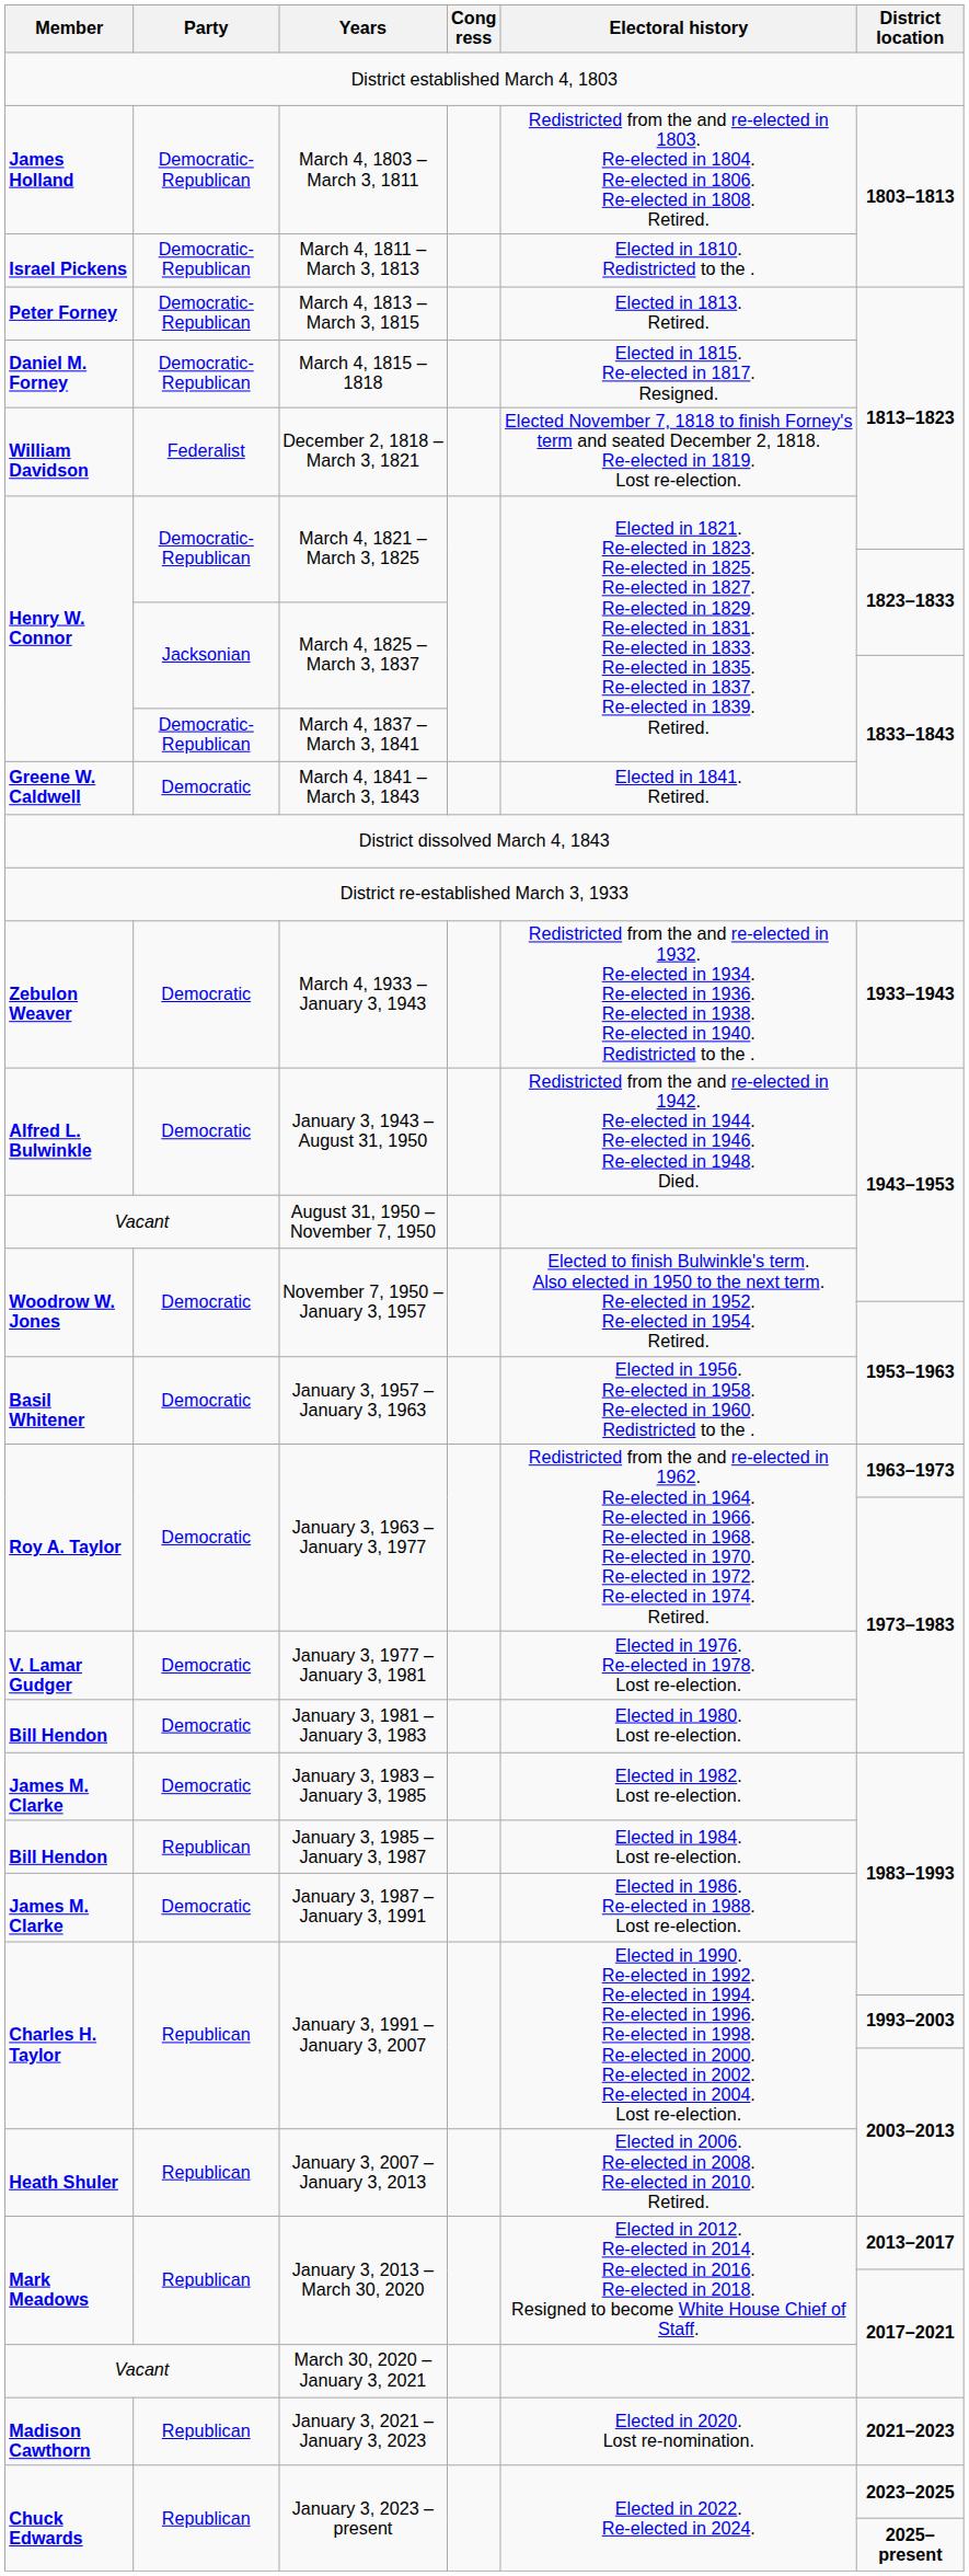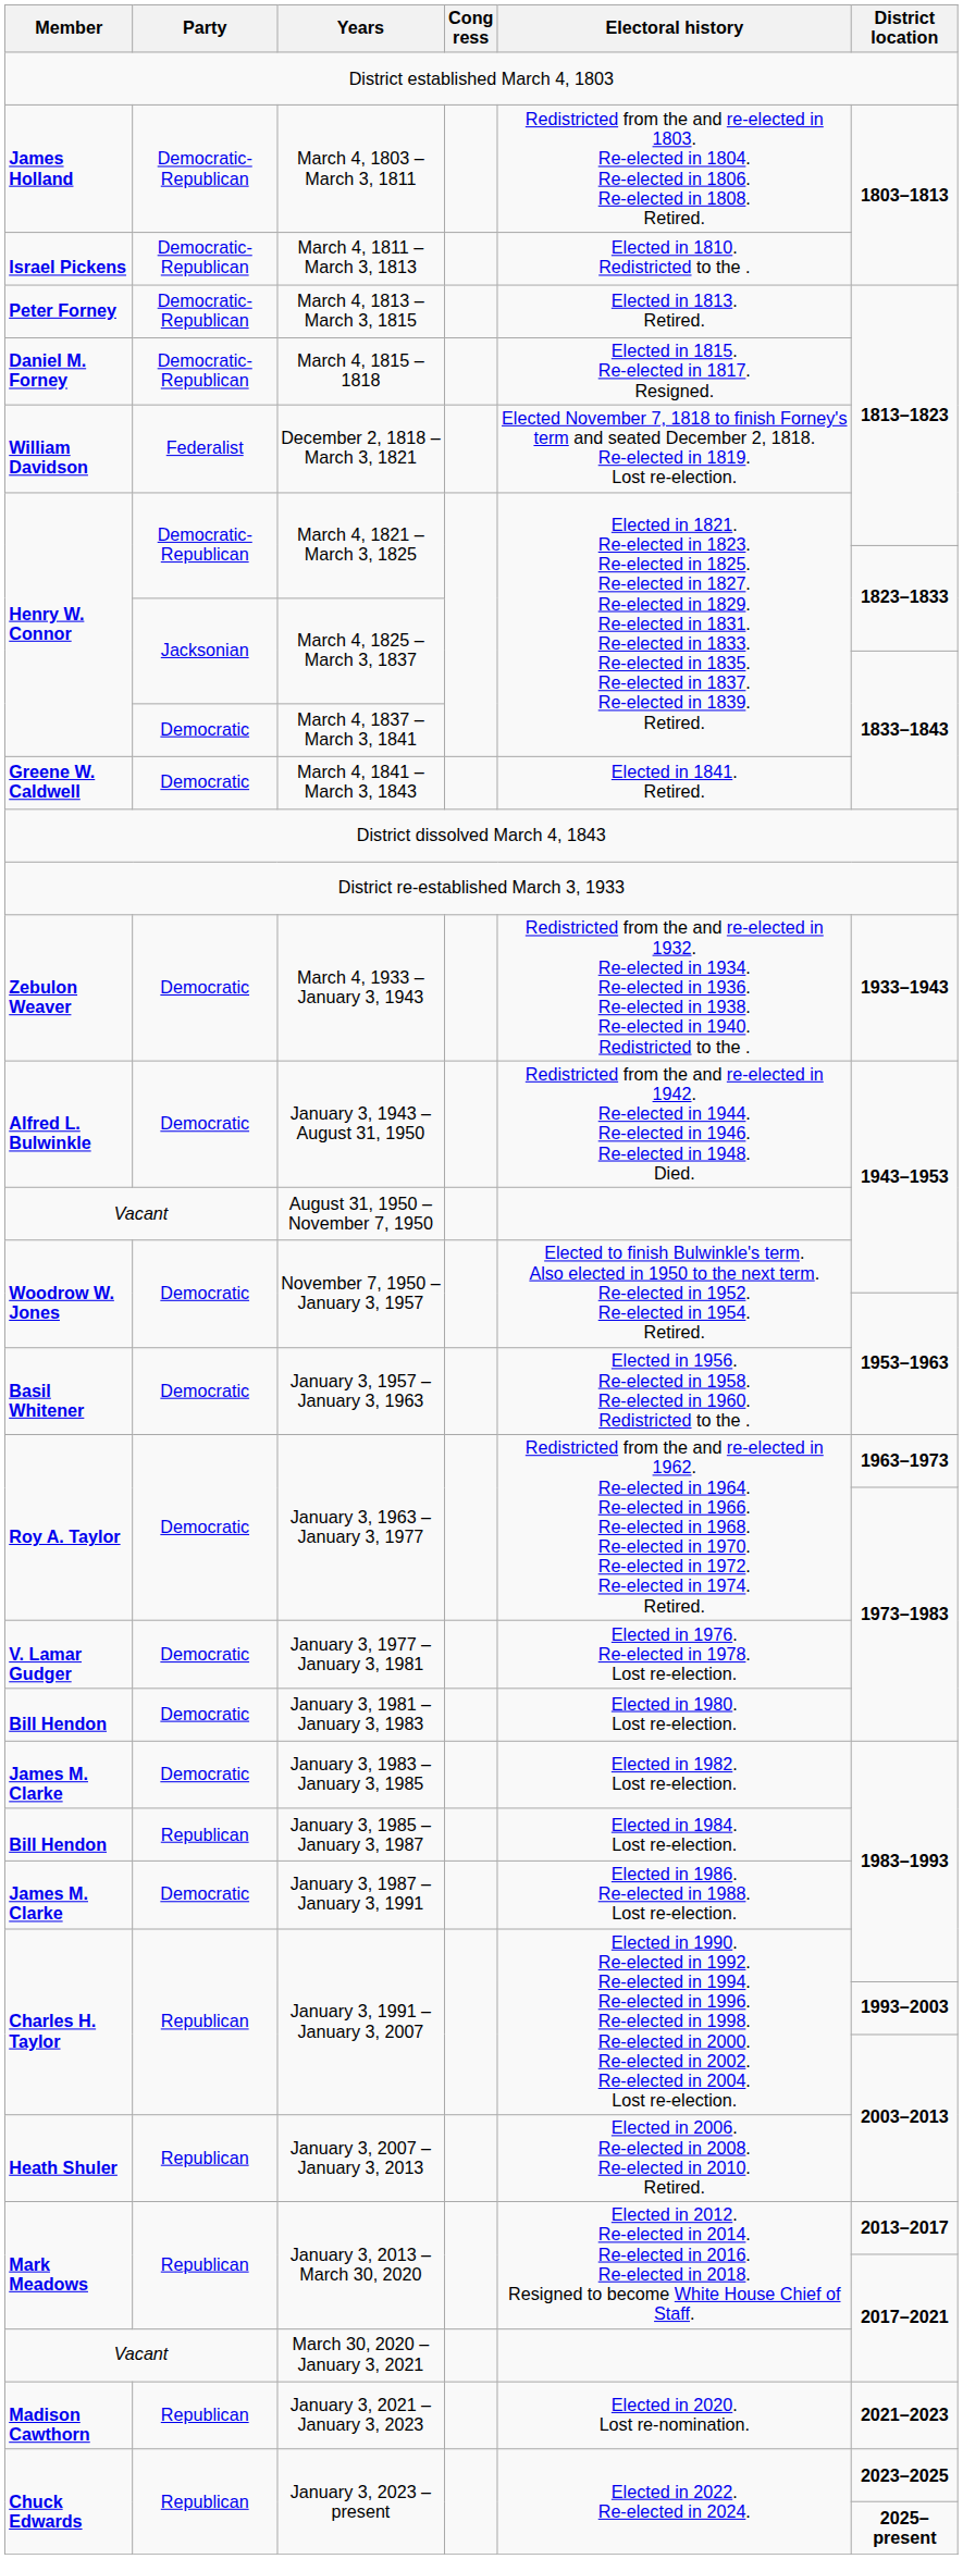 <table class="wikitable" style="text-align:center">
 <tr>
 <th>Member<br></th>
 <th>Party</th>
 <th>Years</th>
 <th>Cong<br>ress</th>
 <th>Electoral history</th>
 <th>District location</th>
 </tr>
 <tr style="height:3em">
 <td colspan=6>District established March 4, 1803</td>
 </tr>
 <tr style="height:3em">
 <td align=left><strong><a href='#'>James Holland</a></strong><br></td>
 <td><a href='#'>Democratic-Republican</a></td>
 <td nowrap>March 4, 1803 –<br>March 3, 1811</td>
 <td></td>
 <td><a href='#'>Redistricted</a> from the  and <a href='#'>re-elected in 1803</a>.<br><a href='#'>Re-elected in 1804</a>.<br><a href='#'>Re-elected in 1806</a>.<br><a href='#'>Re-elected in 1808</a>.<br>Retired.</td>
 <td rowspan=2><strong>1803–1813</strong><br></td>
 </tr>
 <tr style="height:3em">
 <td align=left><br><strong><a href='#'>Israel Pickens</a></strong><br></td>
 <td><a href='#'>Democratic-Republican</a></td>
 <td nowrap>March 4, 1811 –<br>March 3, 1813</td>
 <td></td>
 <td><a href='#'>Elected in 1810</a>.<br><a href='#'>Redistricted</a> to the .</td>
 </tr>
 <tr style="height:3em">
 <td align=left><strong><a href='#'>Peter Forney</a></strong><br></td>
 <td><a href='#'>Democratic-Republican</a></td>
 <td nowrap>March 4, 1813 –<br>March 3, 1815</td>
 <td></td>
 <td><a href='#'>Elected in 1813</a>.<br>Retired.</td>
 <td rowspan=4><strong>1813–1823</strong><br></td>
 </tr>
 <tr style="height:3em">
 <td align=left><strong><a href='#'>Daniel M. Forney</a></strong><br></td>
 <td><a href='#'>Democratic-Republican</a></td>
 <td nowrap>March 4, 1815 –<br>1818</td>
 <td></td>
 <td><a href='#'>Elected in 1815</a>.<br><a href='#'>Re-elected in 1817</a>.<br>Resigned.</td>
 </tr>
 <tr style="height:3em">
 <td align=left><br><strong><a href='#'>William Davidson</a></strong><br></td>
 <td><a href='#'>Federalist</a></td>
 <td nowrap>December 2, 1818 –<br>March 3, 1821</td>
 <td></td>
 <td><a href='#'>Elected November 7, 1818 to finish Forney's term</a> and seated December 2, 1818.<br><a href='#'>Re-elected in 1819</a>.<br>Lost re-election.</td>
 </tr>
 <tr style="height:3em">
 <td align=left rowspan=5><strong><a href='#'>Henry W. Connor</a></strong><br></td>
 <td rowspan=2 ><a href='#'>Democratic-Republican</a></td>
 <td rowspan=2 nowrap>March 4, 1821 –<br>March 3, 1825</td>
 <td rowspan=5></td>
 <td rowspan=5><a href='#'>Elected in 1821</a>.<br><a href='#'>Re-elected in 1823</a>.<br><a href='#'>Re-elected in 1825</a>.<br><a href='#'>Re-elected in 1827</a>.<br><a href='#'>Re-elected in 1829</a>.<br><a href='#'>Re-elected in 1831</a>.<br><a href='#'>Re-elected in 1833</a>.<br><a href='#'>Re-elected in 1835</a>.<br><a href='#'>Re-elected in 1837</a>.<br><a href='#'>Re-elected in 1839</a>.<br>Retired.</td>
 </tr>
 <tr style="height:3em">
 <td rowspan=2><strong>1823–1833</strong><br></td>
 </tr>
 <tr style="height:3em">
 <td rowspan=2 ><a href='#'>Jacksonian</a></td>
 <td rowspan=2 nowrap>March 4, 1825 –<br>March 3, 1837</td>
 </tr>
 <tr style="height:3em">
 <td rowspan=3><strong>1833–1843</strong><br></td>
 </tr>
 <tr style="height:3em">
-<td><a href='#'>Democratic-Republican</a></td>
+<td><a href='#'>Democratic</a></td>
 <td nowrap>March 4, 1837 –<br>March 3, 1841</td>
 </tr>
 <tr style="height:3em">
 <td align=left><strong><a href='#'>Greene W. Caldwell</a></strong><br></td>
 <td><a href='#'>Democratic</a></td>
 <td nowrap>March 4, 1841 –<br>March 3, 1843</td>
 <td></td>
 <td><a href='#'>Elected in 1841</a>.<br>Retired.</td>
 </tr>
 <tr style="height:3em">
 <td colspan=6>District dissolved March 4, 1843</td>
 </tr>
 <tr style="height:3em">
 <td colspan=6>District re-established March 3, 1933</td>
 </tr>
 <tr style="height:3em">
 <td align=left><br><strong><a href='#'>Zebulon Weaver</a></strong><br></td>
 <td><a href='#'>Democratic</a></td>
 <td nowrap>March 4, 1933 –<br>January 3, 1943</td>
 <td></td>
 <td><a href='#'>Redistricted</a> from the  and <a href='#'>re-elected in 1932</a>.<br><a href='#'>Re-elected in 1934</a>.<br><a href='#'>Re-elected in 1936</a>.<br><a href='#'>Re-elected in 1938</a>.<br><a href='#'>Re-elected in 1940</a>.<br><a href='#'>Redistricted</a> to the .</td>
 <td><strong>1933–1943</strong><br></td>
 </tr>
 <tr style="height:3em">
 <td align=left><br><strong><a href='#'>Alfred L. Bulwinkle</a></strong><br></td>
 <td><a href='#'>Democratic</a></td>
 <td nowrap>January 3, 1943 –<br>August 31, 1950</td>
 <td></td>
 <td><a href='#'>Redistricted</a> from the  and <a href='#'>re-elected in 1942</a>.<br><a href='#'>Re-elected in 1944</a>.<br><a href='#'>Re-elected in 1946</a>.<br><a href='#'>Re-elected in 1948</a>.<br>Died.</td>
 <td rowspan=3><strong>1943–1953</strong><br></td>
 </tr>
 <tr style="height:3em">
 <td colspan=2><em>Vacant</em></td>
 <td nowrap>August 31, 1950 –<br>November 7, 1950</td>
 <td></td>
 <td></td>
 </tr>
 <tr style="height:3em">
 <td rowspan=2 align=left><br><strong><a href='#'>Woodrow W. Jones</a></strong><br></td>
 <td rowspan=2 ><a href='#'>Democratic</a></td>
 <td rowspan=2 nowrap>November 7, 1950 –<br>January 3, 1957</td>
 <td rowspan=2></td>
 <td rowspan=2><a href='#'>Elected to finish Bulwinkle's term</a>.<br><a href='#'>Also elected in 1950 to the next term</a>.<br><a href='#'>Re-elected in 1952</a>.<br><a href='#'>Re-elected in 1954</a>.<br>Retired.</td>
 </tr>
 <tr style="height:3em">
 <td rowspan=2><strong>1953–1963</strong><br></td>
 </tr>
 <tr style="height:3em">
 <td align=left><br><strong><a href='#'>Basil Whitener</a></strong><br></td>
 <td><a href='#'>Democratic</a></td>
 <td nowrap>January 3, 1957 –<br>January 3, 1963</td>
 <td></td>
 <td><a href='#'>Elected in 1956</a>.<br><a href='#'>Re-elected in 1958</a>.<br><a href='#'>Re-elected in 1960</a>.<br><a href='#'>Redistricted</a> to the .</td>
 </tr>
 <tr style="height:3em">
 <td rowspan=2 align=left><br><strong><a href='#'>Roy A. Taylor</a></strong><br></td>
 <td rowspan=2 ><a href='#'>Democratic</a></td>
 <td rowspan=2 nowrap>January 3, 1963 –<br>January 3, 1977</td>
 <td rowspan=2></td>
 <td rowspan=2><a href='#'>Redistricted</a> from the  and <a href='#'>re-elected in 1962</a>.<br><a href='#'>Re-elected in 1964</a>.<br><a href='#'>Re-elected in 1966</a>.<br><a href='#'>Re-elected in 1968</a>.<br><a href='#'>Re-elected in 1970</a>.<br><a href='#'>Re-elected in 1972</a>.<br><a href='#'>Re-elected in 1974</a>.<br>Retired.</td>
 <td><strong>1963–1973</strong><br></td>
 </tr>
 <tr style="height:3em">
 <td rowspan=3><strong>1973–1983</strong><br></td>
 </tr>
 <tr style="height:3em">
 <td align=left><br><strong><a href='#'>V. Lamar Gudger</a></strong><br></td>
 <td><a href='#'>Democratic</a></td>
 <td nowrap>January 3, 1977 –<br>January 3, 1981</td>
 <td></td>
 <td><a href='#'>Elected in 1976</a>.<br><a href='#'>Re-elected in 1978</a>.<br>Lost re-election.</td>
 </tr>
 <tr style="height:3em">
 <td align=left><br><strong><a href='#'>Bill Hendon</a></strong><br></td>
 <td><a href='#'>Democratic</a></td>
 <td nowrap>January 3, 1981 –<br>January 3, 1983</td>
 <td></td>
 <td><a href='#'>Elected in 1980</a>.<br>Lost re-election.</td>
 </tr>
 <tr style="height:3em">
 <td align=left><br><strong><a href='#'>James M. Clarke</a></strong><br></td>
 <td><a href='#'>Democratic</a></td>
 <td nowrap>January 3, 1983 –<br>January 3, 1985</td>
 <td></td>
 <td><a href='#'>Elected in 1982</a>.<br>Lost re-election.</td>
 <td rowspan=4><strong>1983–1993</strong><br></td>
 </tr>
 <tr style="height:3em">
 <td align=left><br><strong><a href='#'>Bill Hendon</a></strong><br></td>
 <td><a href='#'>Republican</a></td>
 <td nowrap>January 3, 1985 –<br>January 3, 1987</td>
 <td></td>
 <td><a href='#'>Elected in 1984</a>.<br>Lost re-election.</td>
 </tr>
 <tr style="height:3em">
 <td align=left><br><strong><a href='#'>James M. Clarke</a></strong><br></td>
 <td><a href='#'>Democratic</a></td>
 <td nowrap>January 3, 1987 –<br>January 3, 1991</td>
 <td></td>
 <td><a href='#'>Elected in 1986</a>.<br><a href='#'>Re-elected in 1988</a>.<br>Lost re-election.</td>
 </tr>
 <tr style="height:3em">
 <td rowspan=3 align=left><br><strong><a href='#'>Charles H. Taylor</a></strong><br></td>
 <td rowspan=3 ><a href='#'>Republican</a></td>
 <td rowspan=3 nowrap>January 3, 1991 –<br>January 3, 2007</td>
 <td rowspan=3></td>
 <td rowspan=3><a href='#'>Elected in 1990</a>.<br><a href='#'>Re-elected in 1992</a>.<br><a href='#'>Re-elected in 1994</a>.<br><a href='#'>Re-elected in 1996</a>.<br><a href='#'>Re-elected in 1998</a>.<br><a href='#'>Re-elected in 2000</a>.<br><a href='#'>Re-elected in 2002</a>.<br><a href='#'>Re-elected in 2004</a>.<br>Lost re-election.</td>
 </tr>
 <tr style="height:3em">
 <td><strong>1993–2003</strong><br></td>
 </tr>
 <tr style="height:3em">
 <td rowspan=2><strong>2003–2013</strong><br></td>
 </tr>
 <tr style="height:3em">
 <td align=left><br><strong><a href='#'>Heath Shuler</a></strong><br></td>
 <td><a href='#'>Republican</a></td>
 <td nowrap>January 3, 2007 –<br>January 3, 2013</td>
 <td></td>
 <td><a href='#'>Elected in 2006</a>.<br><a href='#'>Re-elected in 2008</a>.<br><a href='#'>Re-elected in 2010</a>.<br>Retired.</td>
 </tr>
 <tr style="height:3em">
 <td rowspan=2 align=left><br><strong><a href='#'>Mark Meadows</a></strong><br></td>
 <td rowspan=2 ><a href='#'>Republican</a></td>
 <td rowspan=2 nowrap>January 3, 2013 –<br>March 30, 2020</td>
 <td rowspan=2></td>
 <td rowspan=2><a href='#'>Elected in 2012</a>.<br><a href='#'>Re-elected in 2014</a>.<br><a href='#'>Re-elected in 2016</a>.<br><a href='#'>Re-elected in 2018</a>.<br> Resigned to become <a href='#'>White House Chief of Staff</a>.</td>
 <td><strong>2013–2017</strong><br></td>
 </tr>
 <tr style="height:3em">
 <td rowspan=2><strong>2017–2021</strong></td>
 </tr>
 <tr style="height:3em">
 <td colspan=2><em>Vacant</em></td>
 <td nowrap>March 30, 2020 –<br>January 3, 2021</td>
 <td></td>
 <td></td>
 </tr>
 <tr style="height:3em">
 <td align=left><br><strong><a href='#'>Madison Cawthorn</a></strong><br></td>
 <td><a href='#'>Republican</a></td>
 <td nowrap>January 3, 2021 –<br>January 3, 2023</td>
 <td></td>
 <td><a href='#'>Elected in 2020</a>.<br>Lost re-nomination.</td>
 <td><strong>2021–2023</strong><br></td>
 </tr>
 <tr style="height:3em">
 <td rowspan=2 align=left><br><strong><a href='#'>Chuck Edwards</a></strong><br></td>
 <td rowspan=2 ><a href='#'>Republican</a></td>
 <td rowspan=2 nowrap>January 3, 2023 –<br>present</td>
 <td rowspan=2></td>
 <td rowspan=2><a href='#'>Elected in 2022</a>.<br><a href='#'>Re-elected in 2024</a>.</td>
 <td><strong>2023–2025</strong><br></td>
 </tr>
 <tr style="height:3em">
 <td><strong>2025–present</strong><br></td>
 </tr>
 </table>
